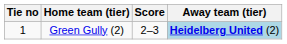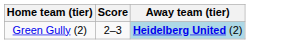 <table class="wikitable" style="text-align:center">
 <tr>
-<th>Tie no</th>
 <th>Home team (tier)</th>
 <th>Score</th>
 <th>Away team (tier)</th>
 </tr>
 <tr>
-<td>1</td>
 <td><a href='#'>Green Gully</a> (2)</td>
 <td>2–3</td>
 <td style="background: lightblue;"><strong><a href='#'>Heidelberg United</a></strong> (2)</td>
 </tr>
 </table>
